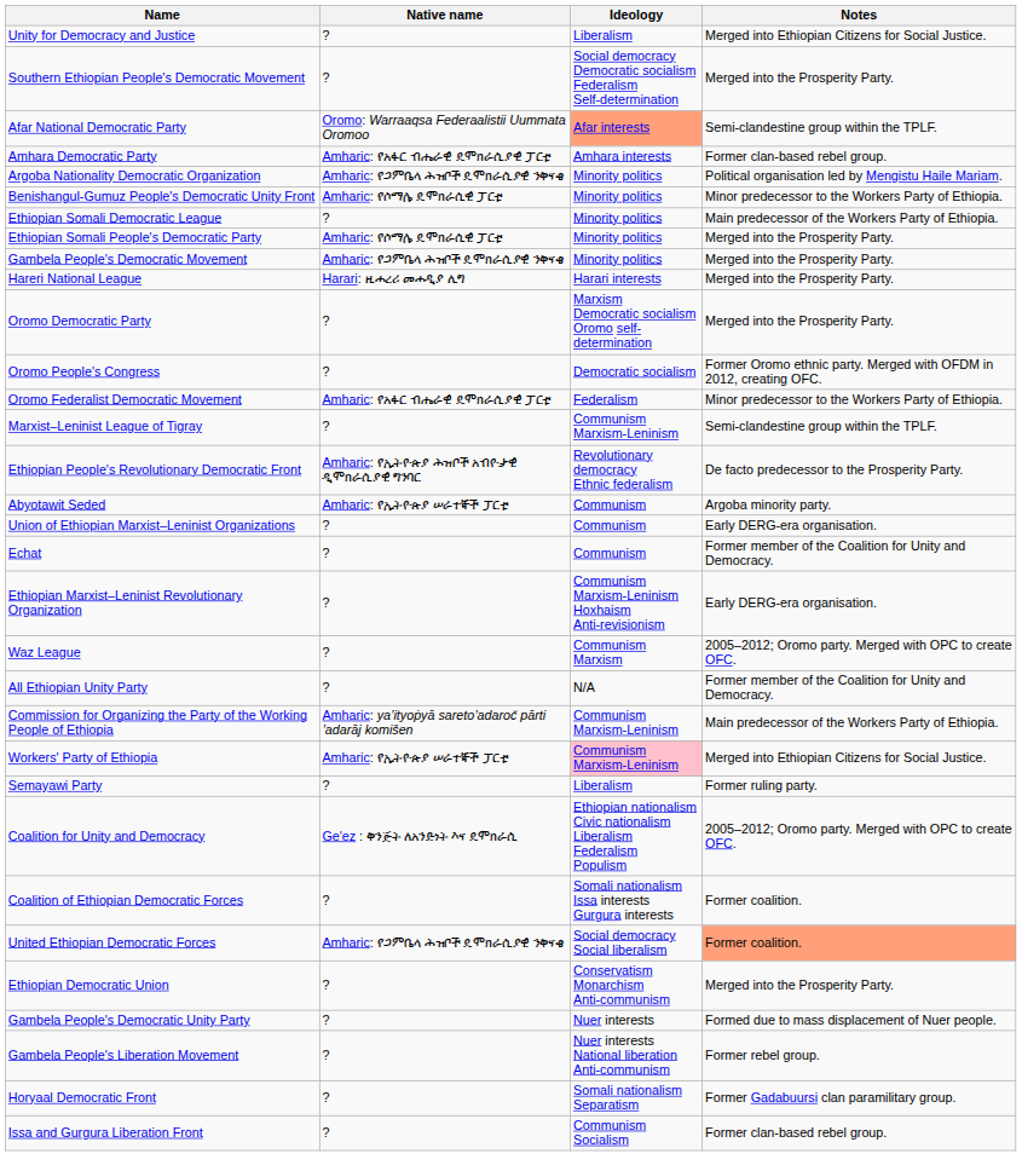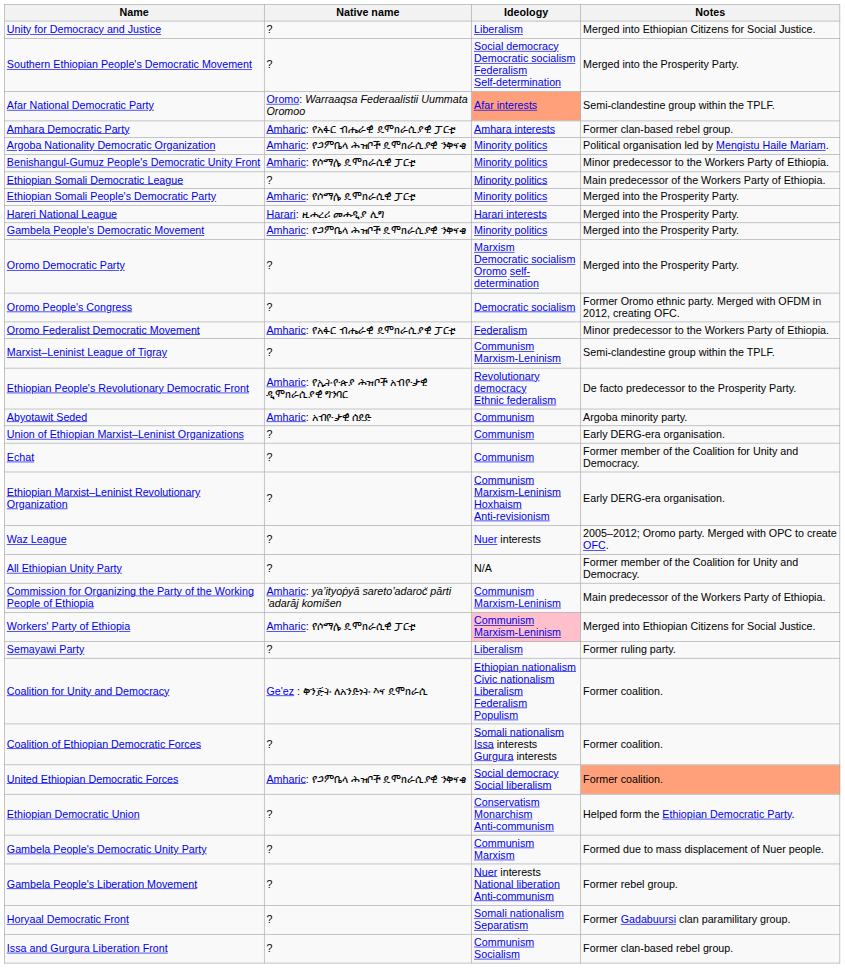 <table class="wikitable">
 <tr>
 <th>Name</th>
 <th>Native name</th>
 <th>Ideology</th>
 <th>Notes</th>
 </tr>
 <tr>
 <td><a href='#'>Unity for Democracy and Justice</a></td>
 <td>?</td>
 <td><a href='#'>Liberalism</a></td>
 <td>Merged into Ethiopian Citizens for Social Justice.</td>
 </tr>
 <tr>
 <td><a href='#'>Southern Ethiopian People's Democratic Movement</a></td>
 <td>?</td>
 <td><a href='#'>Social democracy</a><br><a href='#'>Democratic socialism</a><br><a href='#'>Federalism</a><br><a href='#'>Self-determination</a></td>
 <td>Merged into the Prosperity Party.</td>
 </tr>
 <tr>
 <td><a href='#'>Afar National Democratic Party</a></td>
 <td><a href='#'>Oromo</a>: <em>Warraaqsa Federaalistii Uummata Oromoo</em></td>
 <td style="background: lightsalmon;"><a href='#'>Afar interests</a></td>
 <td>Semi-clandestine group within the TPLF.</td>
 </tr>
 <tr>
 <td><a href='#'>Amhara Democratic Party</a></td>
 <td><a href='#'>Amharic</a>: የአፋር ብሔራዊ ዴሞክራሲያዊ ፓርቲ</td>
 <td><a href='#'>Amhara interests</a></td>
 <td>Former clan-based rebel group.</td>
 </tr>
 <tr>
 <td><a href='#'>Argoba Nationality Democratic Organization</a></td>
 <td><a href='#'>Amharic</a>: የጋምቤላ ሕዝቦች ዴሞክራሲያዊ ንቅናቄ</td>
 <td><a href='#'>Minority politics</a></td>
 <td>Political organisation led by <a href='#'>Mengistu Haile Mariam</a>.</td>
 </tr>
 <tr>
 <td><a href='#'>Benishangul-Gumuz People's Democratic Unity Front</a></td>
 <td><a href='#'>Amharic</a>: የሶማሌ ዴሞክራሲዊ ፓርቲ</td>
 <td><a href='#'>Minority politics</a></td>
 <td>Minor predecessor to the Workers Party of Ethiopia.</td>
 </tr>
 <tr>
 <td><a href='#'>Ethiopian Somali Democratic League</a></td>
 <td>?</td>
 <td><a href='#'>Minority politics</a></td>
 <td>Main predecessor of the Workers Party of Ethiopia.</td>
 </tr>
 <tr>
 <td><a href='#'>Ethiopian Somali People's Democratic Party</a></td>
 <td><a href='#'>Amharic</a>: የሶማሌ ዴሞክራሲዊ ፓርቲ</td>
 <td><a href='#'>Minority politics</a></td>
 <td>Merged into the Prosperity Party.</td>
 </tr>
 <tr>
+<td><a href='#'>Hareri National League</a></td>
+<td><a href='#'>Harari</a>: ዚሐረሪ መሐዲያ ሊግ</td>
+<td><a href='#'>Harari interests</a></td>
+<td>Merged into the Prosperity Party.</td>
+</tr>
+<tr>
 <td><a href='#'>Gambela People's Democratic Movement</a></td>
 <td><a href='#'>Amharic</a>: የጋምቤላ ሕዝቦች ዴሞክራሲያዊ ንቅናቄ</td>
 <td><a href='#'>Minority politics</a></td>
-<td>Merged into the Prosperity Party.</td>
-</tr>
-<tr>
-<td><a href='#'>Hareri National League</a></td>
-<td><a href='#'>Harari</a>: ዚሐረሪ መሐዲያ ሊግ</td>
-<td><a href='#'>Harari interests</a></td>
 <td>Merged into the Prosperity Party.</td>
 </tr>
 <tr>
 <td><a href='#'>Oromo Democratic Party</a></td>
 <td>?</td>
 <td><a href='#'>Marxism</a><br><a href='#'>Democratic socialism</a><br><a href='#'>Oromo</a> <a href='#'>self-determination</a></td>
 <td>Merged into the Prosperity Party.</td>
 </tr>
 <tr>
 <td><a href='#'>Oromo People's Congress</a></td>
 <td>?</td>
 <td><a href='#'>Democratic socialism</a></td>
 <td>Former Oromo ethnic party. Merged with OFDM in 2012, creating OFC.</td>
 </tr>
 <tr>
 <td><a href='#'>Oromo Federalist Democratic Movement</a></td>
 <td><a href='#'>Amharic</a>: የአፋር ብሔራዊ ዴሞክራሲያዊ ፓርቲ</td>
 <td><a href='#'>Federalism</a></td>
 <td>Minor predecessor to the Workers Party of Ethiopia.</td>
 </tr>
 <tr>
 <td><a href='#'>Marxist–Leninist League of Tigray</a></td>
 <td>?</td>
 <td><a href='#'>Communism</a><br><a href='#'>Marxism-Leninism</a></td>
 <td>Semi-clandestine group within the TPLF.</td>
 </tr>
 <tr>
 <td><a href='#'>Ethiopian People's Revolutionary Democratic Front</a></td>
 <td><a href='#'>Amharic</a>: የኢትዮጵያ ሕዝቦች አብዮታዊ ዲሞክራሲያዊ ግንባር</td>
 <td><a href='#'>Revolutionary democracy</a><br><a href='#'>Ethnic federalism</a></td>
 <td>De facto predecessor to the Prosperity Party.</td>
 </tr>
 <tr>
 <td><a href='#'>Abyotawit Seded</a></td>
-<td><a href='#'>Amharic</a>: የኢትዮጵያ ሠራተኞች ፓርቲ</td>
+<td><a href='#'>Amharic</a>: አብዮታዊ ሰደድ</td>
 <td><a href='#'>Communism</a></td>
 <td>Argoba minority party.</td>
 </tr>
 <tr>
 <td><a href='#'>Union of Ethiopian Marxist–Leninist Organizations</a></td>
 <td>?</td>
 <td><a href='#'>Communism</a></td>
 <td>Early DERG-era organisation.</td>
 </tr>
 <tr>
 <td><a href='#'>Echat</a></td>
 <td>?</td>
 <td><a href='#'>Communism</a></td>
 <td>Former member of the Coalition for Unity and Democracy.</td>
 </tr>
 <tr>
 <td><a href='#'>Ethiopian Marxist–Leninist Revolutionary Organization</a></td>
 <td>?</td>
 <td><a href='#'>Communism</a><br><a href='#'>Marxism-Leninism</a><br><a href='#'>Hoxhaism</a><br><a href='#'>Anti-revisionism</a></td>
 <td>Early DERG-era organisation.</td>
 </tr>
 <tr>
 <td><a href='#'>Waz League</a></td>
 <td>?</td>
-<td><a href='#'>Communism</a><br><a href='#'>Marxism</a></td>
+<td><a href='#'>Nuer</a> interests</td>
 <td>2005–2012; Oromo party. Merged with OPC to create <a href='#'>OFC</a>.</td>
 </tr>
 <tr>
 <td><a href='#'>All Ethiopian Unity Party</a></td>
 <td>?</td>
 <td>N/A</td>
 <td>Former member of the Coalition for Unity and Democracy.</td>
 </tr>
 <tr>
 <td><a href='#'>Commission for Organizing the Party of the Working People of Ethiopia</a></td>
 <td><a href='#'>Amharic</a>: <em>yaʼityoṗyā saretoʼadaroc̆ pārti ʼadarāj komišen</em></td>
 <td><a href='#'>Communism</a><br><a href='#'>Marxism-Leninism</a></td>
 <td>Main predecessor of the Workers Party of Ethiopia.</td>
 </tr>
 <tr>
 <td><a href='#'>Workers' Party of Ethiopia</a></td>
-<td><a href='#'>Amharic</a>: የኢትዮጵያ ሠራተኞች ፓርቲ</td>
+<td><a href='#'>Amharic</a>: የሶማሌ ዴሞክራሲዊ ፓርቲ</td>
 <td style="background: pink;"><a href='#'>Communism</a><br><a href='#'>Marxism-Leninism</a></td>
 <td>Merged into Ethiopian Citizens for Social Justice.</td>
 </tr>
 <tr>
 <td><a href='#'>Semayawi Party</a></td>
 <td>?</td>
 <td><a href='#'>Liberalism</a></td>
 <td>Former ruling party.</td>
 </tr>
 <tr>
 <td><a href='#'>Coalition for Unity and Democracy</a></td>
 <td><a href='#'>Ge'ez</a> : ቅንጅት ለአንድነት እና ዴሞክራሲ</td>
 <td><a href='#'>Ethiopian nationalism</a><br><a href='#'>Civic nationalism</a><br><a href='#'>Liberalism</a><br><a href='#'>Federalism</a><br><a href='#'>Populism</a></td>
-<td>2005–2012; Oromo party. Merged with OPC to create <a href='#'>OFC</a>.</td>
+<td>Former coalition.</td>
 </tr>
 <tr>
 <td><a href='#'>Coalition of Ethiopian Democratic Forces</a></td>
 <td>?</td>
 <td><a href='#'>Somali nationalism</a><br><a href='#'>Issa</a> interests<br><a href='#'>Gurgura</a> interests</td>
 <td>Former coalition.</td>
 </tr>
 <tr>
 <td><a href='#'>United Ethiopian Democratic Forces</a></td>
 <td><a href='#'>Amharic</a>: የጋምቤላ ሕዝቦች ዴሞክራሲያዊ ንቅናቄ</td>
 <td><a href='#'>Social democracy</a><br><a href='#'>Social liberalism</a></td>
 <td style="background: lightsalmon;">Former coalition.</td>
 </tr>
 <tr>
 <td><a href='#'>Ethiopian Democratic Union</a></td>
 <td>?</td>
 <td><a href='#'>Conservatism</a><br><a href='#'>Monarchism</a><br><a href='#'>Anti-communism</a></td>
-<td>Merged into the Prosperity Party.</td>
+<td>Helped form the <a href='#'>Ethiopian Democratic Party</a>.</td>
 </tr>
 <tr>
 <td><a href='#'>Gambela People's Democratic Unity Party</a></td>
 <td>?</td>
-<td><a href='#'>Nuer</a> interests</td>
+<td><a href='#'>Communism</a><br><a href='#'>Marxism</a></td>
 <td>Formed due to mass displacement of Nuer people.</td>
 </tr>
 <tr>
 <td><a href='#'>Gambela People's Liberation Movement</a></td>
 <td>?</td>
 <td><a href='#'>Nuer</a> interests<br><a href='#'>National liberation</a><br><a href='#'>Anti-communism</a></td>
 <td>Former rebel group.</td>
 </tr>
 <tr>
 <td><a href='#'>Horyaal Democratic Front</a></td>
 <td>?</td>
 <td><a href='#'>Somali nationalism</a><br><a href='#'>Separatism</a></td>
 <td>Former <a href='#'>Gadabuursi</a> clan paramilitary group.</td>
 </tr>
 <tr>
 <td><a href='#'>Issa and Gurgura Liberation Front</a></td>
 <td>?</td>
 <td><a href='#'>Communism</a><br><a href='#'>Socialism</a></td>
 <td>Former clan-based rebel group.</td>
 </tr>
 </table>
